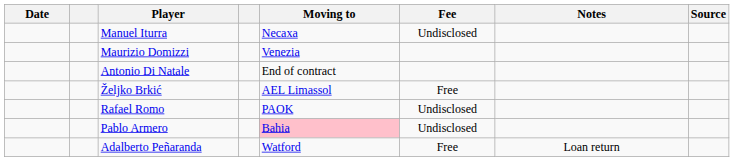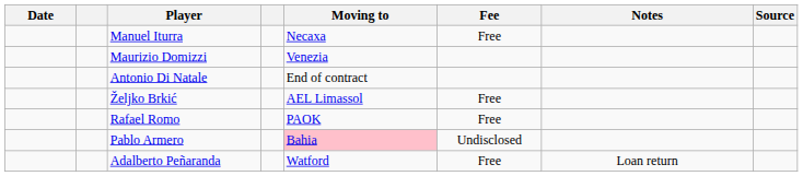 <table class="wikitable sortable">
 <tr>
 <th style="width:80px;">Date</th>
 <th style="width:30px;"></th>
 <th style="width:180px;">Player</th>
 <th style="width:20px;"></th>
 <th style="width:180px;">Moving to</th>
 <th style="width:120px;" class="unsortable">Fee</th>
 <th style="width:250px;" class="unsortable">Notes</th>
 <th style="width:20px;">Source</th>
 </tr>
 <tr>
 <td></td>
 <td align=center></td>
 <td> <a href='#'>Manuel Iturra</a></td>
 <td align=center></td>
 <td> <a href='#'>Necaxa</a></td>
-<td align=center>Undisclosed</td>
+<td align=center>Free</td>
 <td align=center></td>
 <td></td>
 </tr>
 <tr>
 <td></td>
 <td align=center></td>
 <td> <a href='#'>Maurizio Domizzi</a></td>
 <td align=center></td>
 <td> <a href='#'>Venezia</a></td>
 <td align=center></td>
 <td align=center></td>
 <td></td>
 </tr>
 <tr>
 <td></td>
 <td align=center></td>
 <td> <a href='#'>Antonio Di Natale</a></td>
 <td align=center></td>
 <td>End of contract</td>
 <td align=center></td>
 <td align=center></td>
 <td></td>
 </tr>
 <tr>
 <td></td>
 <td align=center></td>
 <td> <a href='#'>Željko Brkić</a></td>
 <td align=center></td>
 <td> <a href='#'>AEL Limassol</a></td>
 <td align=center>Free</td>
 <td align=center></td>
 <td></td>
 </tr>
 <tr>
 <td></td>
 <td align=center></td>
 <td> <a href='#'>Rafael Romo</a></td>
 <td align=center></td>
 <td> <a href='#'>PAOK</a></td>
-<td align=center>Undisclosed</td>
+<td align=center>Free</td>
 <td align=center></td>
 <td></td>
 </tr>
 <tr>
 <td></td>
 <td align=center></td>
 <td> <a href='#'>Pablo Armero</a></td>
 <td align=center></td>
 <td style="background: pink;"> <a href='#'>Bahia</a></td>
 <td align=center>Undisclosed</td>
 <td align=center></td>
 <td></td>
 </tr>
 <tr>
 <td></td>
 <td align=center></td>
 <td> <a href='#'>Adalberto Peñaranda</a></td>
 <td align=center></td>
 <td> <a href='#'>Watford</a></td>
 <td align=center>Free</td>
 <td align=center>Loan return</td>
 <td></td>
 </tr>
 </table>
